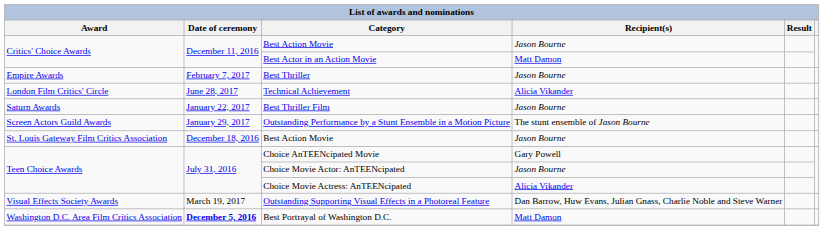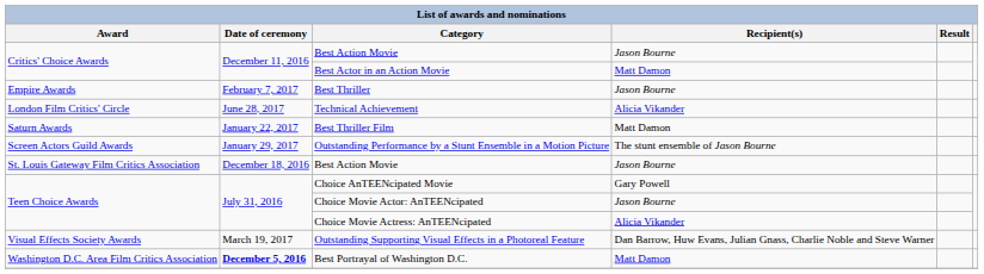 <table class="wikitable sortable" style="font-size:small">
 <tr style="background:#ccc; text-align:center;">
 <th colspan="6" style="background: LightSteelBlue;">List of awards and nominations</th>
 </tr>
 <tr style="background:#ccc; text-align:center;">
 <th>Award</th>
 <th>Date of ceremony</th>
 <th>Category</th>
 <th>Recipient(s)</th>
 <th>Result</th>
 <th class="unsortable"></th>
 </tr>
 <tr>
 <td rowspan="2"><a href='#'>Critics' Choice Awards</a></td>
 <td rowspan="2"><a href='#'>December 11, 2016</a></td>
 <td><a href='#'>Best Action Movie</a></td>
 <td><em>Jason Bourne</em></td>
 <td></td>
 <td rowspan="2"></td>
 </tr>
 <tr>
 <td><a href='#'>Best Actor in an Action Movie</a></td>
 <td><a href='#'>Matt Damon</a></td>
 <td></td>
 </tr>
 <tr>
 <td><a href='#'>Empire Awards</a></td>
 <td><a href='#'>February 7, 2017</a></td>
 <td><a href='#'>Best Thriller</a></td>
 <td><em>Jason Bourne</em></td>
 <td></td>
 <td></td>
 </tr>
 <tr>
 <td><a href='#'>London Film Critics' Circle</a></td>
 <td><a href='#'>June 28, 2017</a></td>
 <td><a href='#'>Technical Achievement</a></td>
 <td><a href='#'>Alicia Vikander</a></td>
 <td></td>
 <td></td>
 </tr>
 <tr>
 <td><a href='#'>Saturn Awards</a></td>
 <td><a href='#'>January 22, 2017</a></td>
 <td><a href='#'>Best Thriller Film</a></td>
-<td><em>Jason Bourne</em></td>
+<td>Matt Damon</td>
 <td></td>
 <td></td>
 </tr>
 <tr>
 <td><a href='#'>Screen Actors Guild Awards</a></td>
 <td><a href='#'>January 29, 2017</a></td>
 <td><a href='#'>Outstanding Performance by a Stunt Ensemble in a Motion Picture</a></td>
 <td>The stunt ensemble of <em>Jason Bourne</em></td>
 <td></td>
 <td></td>
 </tr>
 <tr>
 <td><a href='#'>St. Louis Gateway Film Critics Association</a></td>
 <td><a href='#'>December 18, 2016</a></td>
 <td>Best Action Movie</td>
 <td><em>Jason Bourne</em></td>
 <td></td>
 <td></td>
 </tr>
 <tr>
 <td rowspan="3"><a href='#'>Teen Choice Awards</a></td>
 <td rowspan="3"><a href='#'>July 31, 2016</a></td>
 <td>Choice AnTEENcipated Movie</td>
 <td>Gary Powell</td>
 <td></td>
 <td rowspan="3"></td>
 </tr>
 <tr>
 <td>Choice Movie Actor: AnTEENcipated</td>
 <td><em>Jason Bourne</em></td>
 <td></td>
 </tr>
 <tr>
 <td>Choice Movie Actress: AnTEENcipated</td>
 <td><a href='#'>Alicia Vikander</a></td>
 <td></td>
 </tr>
 <tr>
 <td><a href='#'>Visual Effects Society Awards</a></td>
 <td>March 19, 2017</td>
 <td><a href='#'>Outstanding Supporting Visual Effects in a Photoreal Feature</a></td>
 <td>Dan Barrow, Huw Evans, Julian Gnass, Charlie Noble and Steve Warner</td>
 <td></td>
 <td></td>
 </tr>
 <tr>
 <td><a href='#'>Washington D.C. Area Film Critics Association</a></td>
 <td><strong><a href='#'>December 5, 2016</a></strong></td>
 <td>Best Portrayal of Washington D.C.</td>
 <td><a href='#'>Matt Damon</a></td>
 <td></td>
 <td></td>
 </tr>
 <tr>
 </tr>
 </table>
